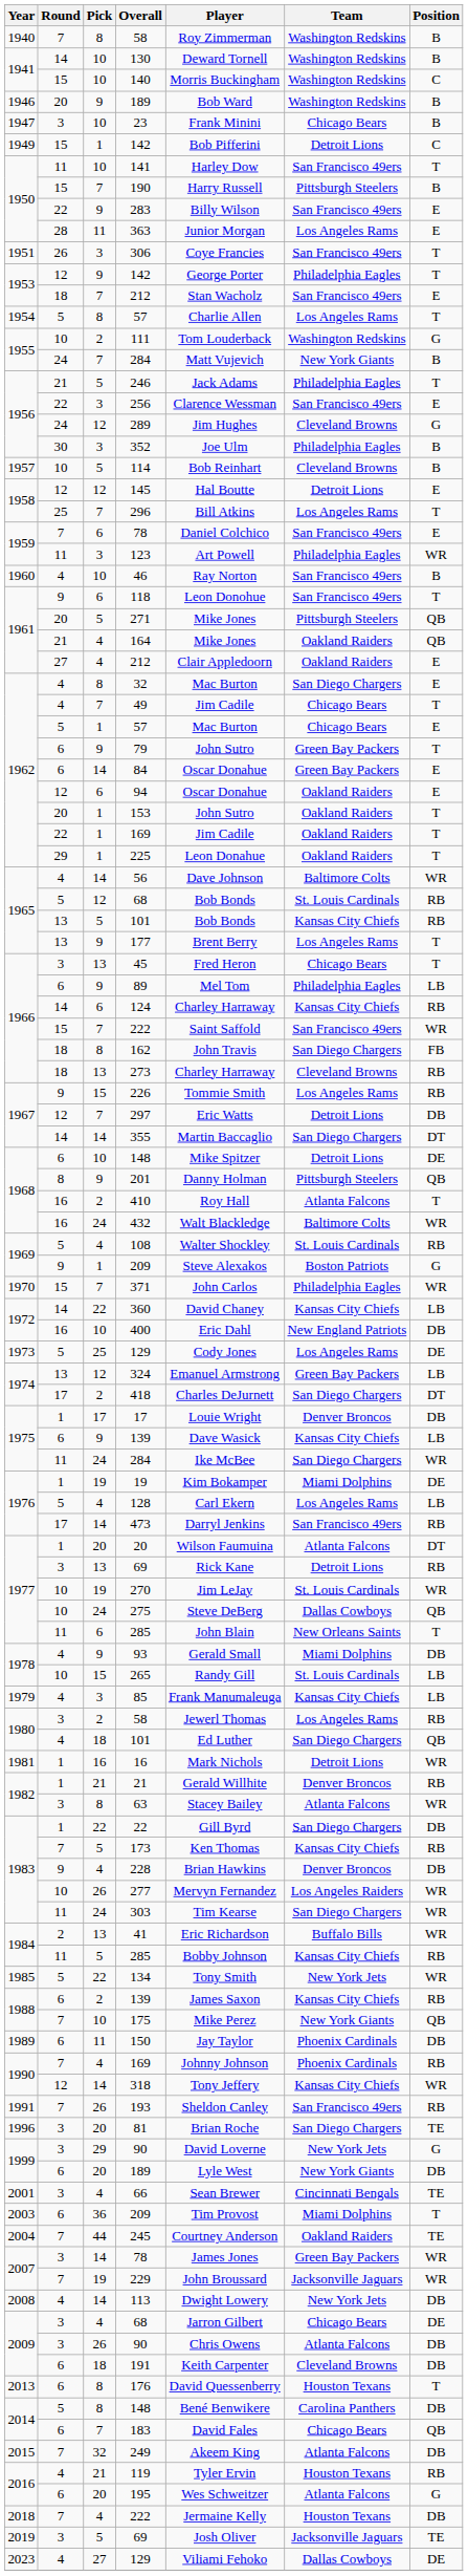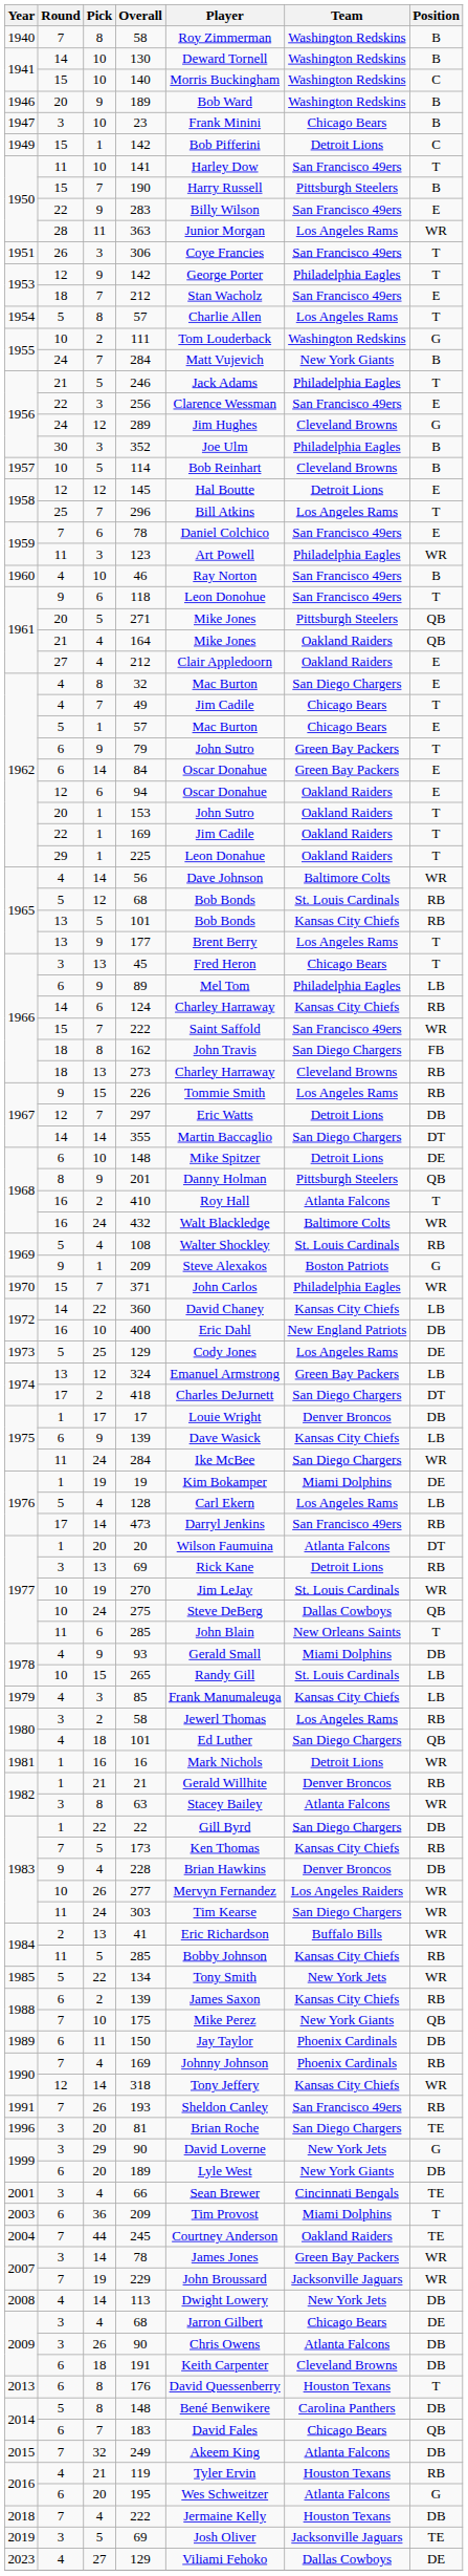 <table class="wikitable sortable" style="text-align: center;">
 <tr>
 <th>Year</th>
 <th>Round</th>
 <th>Pick</th>
 <th>Overall</th>
 <th>Player</th>
 <th>Team</th>
 <th>Position</th>
 </tr>
 <tr>
 <td>1940</td>
 <td>7</td>
 <td>8</td>
 <td>58</td>
 <td><a href='#'>Roy Zimmerman</a></td>
 <td><a href='#'>Washington Redskins</a></td>
 <td>B</td>
 </tr>
 <tr>
 <td rowspan="2">1941</td>
 <td>14</td>
 <td>10</td>
 <td>130</td>
 <td><a href='#'>Deward Tornell</a></td>
 <td><a href='#'>Washington Redskins</a></td>
 <td>B</td>
 </tr>
 <tr>
 <td>15</td>
 <td>10</td>
 <td>140</td>
 <td><a href='#'>Morris Buckingham</a></td>
 <td><a href='#'>Washington Redskins</a></td>
 <td>C</td>
 </tr>
 <tr>
 <td>1946</td>
 <td>20</td>
 <td>9</td>
 <td>189</td>
 <td><a href='#'>Bob Ward</a></td>
 <td><a href='#'>Washington Redskins</a></td>
 <td>B</td>
 </tr>
 <tr>
 <td>1947</td>
 <td>3</td>
 <td>10</td>
 <td>23</td>
 <td><a href='#'>Frank Minini</a></td>
 <td><a href='#'>Chicago Bears</a></td>
 <td>B</td>
 </tr>
 <tr>
 <td>1949</td>
 <td>15</td>
 <td>1</td>
 <td>142</td>
 <td><a href='#'>Bob Pifferini</a></td>
 <td><a href='#'>Detroit Lions</a></td>
 <td>C</td>
 </tr>
 <tr>
 <td rowspan="4">1950</td>
 <td>11</td>
 <td>10</td>
 <td>141</td>
 <td><a href='#'>Harley Dow</a></td>
 <td><a href='#'>San Francisco 49ers</a></td>
 <td>T</td>
 </tr>
 <tr>
 <td>15</td>
 <td>7</td>
 <td>190</td>
 <td><a href='#'>Harry Russell</a></td>
 <td><a href='#'>Pittsburgh Steelers</a></td>
 <td>B</td>
 </tr>
 <tr>
 <td>22</td>
 <td>9</td>
 <td>283</td>
 <td><a href='#'>Billy Wilson</a></td>
 <td><a href='#'>San Francisco 49ers</a></td>
 <td>E</td>
 </tr>
 <tr>
 <td>28</td>
 <td>11</td>
 <td>363</td>
 <td><a href='#'>Junior Morgan</a></td>
 <td><a href='#'>Los Angeles Rams</a></td>
-<td>E</td>
+<td>WR</td>
 </tr>
 <tr>
 <td>1951</td>
 <td>26</td>
 <td>3</td>
 <td>306</td>
 <td><a href='#'>Coye Francies</a></td>
 <td><a href='#'>San Francisco 49ers</a></td>
 <td>T</td>
 </tr>
 <tr>
 <td rowspan="2">1953</td>
 <td>12</td>
 <td>9</td>
 <td>142</td>
 <td><a href='#'>George Porter</a></td>
 <td><a href='#'>Philadelphia Eagles</a></td>
 <td>T</td>
 </tr>
 <tr>
 <td>18</td>
 <td>7</td>
 <td>212</td>
 <td><a href='#'>Stan Wacholz</a></td>
 <td><a href='#'>San Francisco 49ers</a></td>
 <td>E</td>
 </tr>
 <tr>
 <td>1954</td>
 <td>5</td>
 <td>8</td>
 <td>57</td>
 <td><a href='#'>Charlie Allen</a></td>
 <td><a href='#'>Los Angeles Rams</a></td>
 <td>T</td>
 </tr>
 <tr>
 <td rowspan="2">1955</td>
 <td>10</td>
 <td>2</td>
 <td>111</td>
 <td><a href='#'>Tom Louderback</a></td>
 <td><a href='#'>Washington Redskins</a></td>
 <td>G</td>
 </tr>
 <tr>
 <td>24</td>
 <td>7</td>
 <td>284</td>
 <td><a href='#'>Matt Vujevich</a></td>
 <td><a href='#'>New York Giants</a></td>
 <td>B</td>
 </tr>
 <tr>
 <td rowspan="4">1956</td>
 <td>21</td>
 <td>5</td>
 <td>246</td>
 <td><a href='#'>Jack Adams</a></td>
 <td><a href='#'>Philadelphia Eagles</a></td>
 <td>T</td>
 </tr>
 <tr>
 <td>22</td>
 <td>3</td>
 <td>256</td>
 <td><a href='#'>Clarence Wessman</a></td>
 <td><a href='#'>San Francisco 49ers</a></td>
 <td>E</td>
 </tr>
 <tr>
 <td>24</td>
 <td>12</td>
 <td>289</td>
 <td><a href='#'>Jim Hughes</a></td>
 <td><a href='#'>Cleveland Browns</a></td>
 <td>G</td>
 </tr>
 <tr>
 <td>30</td>
 <td>3</td>
 <td>352</td>
 <td><a href='#'>Joe Ulm</a></td>
 <td><a href='#'>Philadelphia Eagles</a></td>
 <td>B</td>
 </tr>
 <tr>
 <td>1957</td>
 <td>10</td>
 <td>5</td>
 <td>114</td>
 <td><a href='#'>Bob Reinhart</a></td>
 <td><a href='#'>Cleveland Browns</a></td>
 <td>B</td>
 </tr>
 <tr>
 <td rowspan="2">1958</td>
 <td>12</td>
 <td>12</td>
 <td>145</td>
 <td><a href='#'>Hal Boutte</a></td>
 <td><a href='#'>Detroit Lions</a></td>
 <td>E</td>
 </tr>
 <tr>
 <td>25</td>
 <td>7</td>
 <td>296</td>
 <td><a href='#'>Bill Atkins</a></td>
 <td><a href='#'>Los Angeles Rams</a></td>
 <td>T</td>
 </tr>
 <tr>
 <td rowspan="2">1959</td>
 <td>7</td>
 <td>6</td>
 <td>78</td>
 <td><a href='#'>Daniel Colchico</a></td>
 <td><a href='#'>San Francisco 49ers</a></td>
 <td>E</td>
 </tr>
 <tr>
 <td>11</td>
 <td>3</td>
 <td>123</td>
 <td><a href='#'>Art Powell</a></td>
 <td><a href='#'>Philadelphia Eagles</a></td>
 <td>WR</td>
 </tr>
 <tr>
 <td>1960</td>
 <td>4</td>
 <td>10</td>
 <td>46</td>
 <td><a href='#'>Ray Norton</a></td>
 <td><a href='#'>San Francisco 49ers</a></td>
 <td>B</td>
 </tr>
 <tr>
 <td rowspan="4">1961</td>
 <td>9</td>
 <td>6</td>
 <td>118</td>
 <td><a href='#'>Leon Donohue</a></td>
 <td><a href='#'>San Francisco 49ers</a></td>
 <td>T</td>
 </tr>
 <tr>
 <td>20</td>
 <td>5</td>
 <td>271</td>
 <td><a href='#'>Mike Jones</a></td>
 <td><a href='#'>Pittsburgh Steelers</a></td>
 <td>QB</td>
 </tr>
 <tr>
 <td>21</td>
 <td>4</td>
 <td>164</td>
 <td><a href='#'>Mike Jones</a></td>
 <td><a href='#'>Oakland Raiders</a></td>
 <td>QB</td>
 </tr>
 <tr>
 <td>27</td>
 <td>4</td>
 <td>212</td>
 <td><a href='#'>Clair Appledoorn</a></td>
 <td><a href='#'>Oakland Raiders</a></td>
 <td>E</td>
 </tr>
 <tr>
 <td rowspan="9">1962</td>
 <td>4</td>
 <td>8</td>
 <td>32</td>
 <td><a href='#'>Mac Burton</a></td>
 <td><a href='#'>San Diego Chargers</a></td>
 <td>E</td>
 </tr>
 <tr>
 <td>4</td>
 <td>7</td>
 <td>49</td>
 <td><a href='#'>Jim Cadile</a></td>
 <td><a href='#'>Chicago Bears</a></td>
 <td>T</td>
 </tr>
 <tr>
 <td>5</td>
 <td>1</td>
 <td>57</td>
 <td><a href='#'>Mac Burton</a></td>
 <td><a href='#'>Chicago Bears</a></td>
 <td>E</td>
 </tr>
 <tr>
 <td>6</td>
 <td>9</td>
 <td>79</td>
 <td><a href='#'>John Sutro</a></td>
 <td><a href='#'>Green Bay Packers</a></td>
 <td>T</td>
 </tr>
 <tr>
 <td>6</td>
 <td>14</td>
 <td>84</td>
 <td><a href='#'>Oscar Donahue</a></td>
 <td><a href='#'>Green Bay Packers</a></td>
 <td>E</td>
 </tr>
 <tr>
 <td>12</td>
 <td>6</td>
 <td>94</td>
 <td><a href='#'>Oscar Donahue</a></td>
 <td><a href='#'>Oakland Raiders</a></td>
 <td>E</td>
 </tr>
 <tr>
 <td>20</td>
 <td>1</td>
 <td>153</td>
 <td><a href='#'>John Sutro</a></td>
 <td><a href='#'>Oakland Raiders</a></td>
 <td>T</td>
 </tr>
 <tr>
 <td>22</td>
 <td>1</td>
 <td>169</td>
 <td><a href='#'>Jim Cadile</a></td>
 <td><a href='#'>Oakland Raiders</a></td>
 <td>T</td>
 </tr>
 <tr>
 <td>29</td>
 <td>1</td>
 <td>225</td>
 <td><a href='#'>Leon Donahue</a></td>
 <td><a href='#'>Oakland Raiders</a></td>
 <td>T</td>
 </tr>
 <tr>
 <td rowspan="4">1965</td>
 <td>4</td>
 <td>14</td>
 <td>56</td>
 <td><a href='#'>Dave Johnson</a></td>
 <td><a href='#'>Baltimore Colts</a></td>
 <td>WR</td>
 </tr>
 <tr>
 <td>5</td>
 <td>12</td>
 <td>68</td>
 <td><a href='#'>Bob Bonds</a></td>
 <td><a href='#'>St. Louis Cardinals</a></td>
 <td>RB</td>
 </tr>
 <tr>
 <td>13</td>
 <td>5</td>
 <td>101</td>
 <td><a href='#'>Bob Bonds</a></td>
 <td><a href='#'>Kansas City Chiefs</a></td>
 <td>RB</td>
 </tr>
 <tr>
 <td>13</td>
 <td>9</td>
 <td>177</td>
 <td><a href='#'>Brent Berry</a></td>
 <td><a href='#'>Los Angeles Rams</a></td>
 <td>T</td>
 </tr>
 <tr>
 <td rowspan="6">1966</td>
 <td>3</td>
 <td>13</td>
 <td>45</td>
 <td><a href='#'>Fred Heron</a></td>
 <td><a href='#'>Chicago Bears</a></td>
 <td>T</td>
 </tr>
 <tr>
 <td>6</td>
 <td>9</td>
 <td>89</td>
 <td><a href='#'>Mel Tom</a></td>
 <td><a href='#'>Philadelphia Eagles</a></td>
 <td>LB</td>
 </tr>
 <tr>
 <td>14</td>
 <td>6</td>
 <td>124</td>
 <td><a href='#'>Charley Harraway</a></td>
 <td><a href='#'>Kansas City Chiefs</a></td>
 <td>RB</td>
 </tr>
 <tr>
 <td>15</td>
 <td>7</td>
 <td>222</td>
 <td><a href='#'>Saint Saffold</a></td>
 <td><a href='#'>San Francisco 49ers</a></td>
 <td>WR</td>
 </tr>
 <tr>
 <td>18</td>
 <td>8</td>
 <td>162</td>
 <td><a href='#'>John Travis</a></td>
 <td><a href='#'>San Diego Chargers</a></td>
 <td>FB</td>
 </tr>
 <tr>
 <td>18</td>
 <td>13</td>
 <td>273</td>
 <td><a href='#'>Charley Harraway</a></td>
 <td><a href='#'>Cleveland Browns</a></td>
 <td>RB</td>
 </tr>
 <tr>
 <td rowspan="3">1967</td>
 <td>9</td>
 <td>15</td>
 <td>226</td>
 <td><a href='#'>Tommie Smith</a></td>
 <td><a href='#'>Los Angeles Rams</a></td>
 <td>RB</td>
 </tr>
 <tr>
 <td>12</td>
 <td>7</td>
 <td>297</td>
 <td><a href='#'>Eric Watts</a></td>
 <td><a href='#'>Detroit Lions</a></td>
 <td>DB</td>
 </tr>
 <tr>
 <td>14</td>
 <td>14</td>
 <td>355</td>
 <td><a href='#'>Martin Baccaglio</a></td>
 <td><a href='#'>San Diego Chargers</a></td>
 <td>DT</td>
 </tr>
 <tr>
 <td rowspan="4">1968</td>
 <td>6</td>
 <td>10</td>
 <td>148</td>
 <td><a href='#'>Mike Spitzer</a></td>
 <td><a href='#'>Detroit Lions</a></td>
 <td>DE</td>
 </tr>
 <tr>
 <td>8</td>
 <td>9</td>
 <td>201</td>
 <td><a href='#'>Danny Holman</a></td>
 <td><a href='#'>Pittsburgh Steelers</a></td>
 <td>QB</td>
 </tr>
 <tr>
 <td>16</td>
 <td>2</td>
 <td>410</td>
 <td><a href='#'>Roy Hall</a></td>
 <td><a href='#'>Atlanta Falcons</a></td>
 <td>T</td>
 </tr>
 <tr>
 <td>16</td>
 <td>24</td>
 <td>432</td>
 <td><a href='#'>Walt Blackledge</a></td>
 <td><a href='#'>Baltimore Colts</a></td>
 <td>WR</td>
 </tr>
 <tr>
 <td rowspan="2">1969</td>
 <td>5</td>
 <td>4</td>
 <td>108</td>
 <td><a href='#'>Walter Shockley</a></td>
 <td><a href='#'>St. Louis Cardinals</a></td>
 <td>RB</td>
 </tr>
 <tr>
 <td>9</td>
 <td>1</td>
 <td>209</td>
 <td><a href='#'>Steve Alexakos</a></td>
 <td><a href='#'>Boston Patriots</a></td>
 <td>G</td>
 </tr>
 <tr>
 <td>1970</td>
 <td>15</td>
 <td>7</td>
 <td>371</td>
 <td><a href='#'>John Carlos</a></td>
 <td><a href='#'>Philadelphia Eagles</a></td>
 <td>WR</td>
 </tr>
 <tr>
 <td rowspan="2">1972</td>
 <td>14</td>
 <td>22</td>
 <td>360</td>
 <td><a href='#'>David Chaney</a></td>
 <td><a href='#'>Kansas City Chiefs</a></td>
 <td>LB</td>
 </tr>
 <tr>
 <td>16</td>
 <td>10</td>
 <td>400</td>
 <td><a href='#'>Eric Dahl</a></td>
 <td><a href='#'>New England Patriots</a></td>
 <td>DB</td>
 </tr>
 <tr>
 <td>1973</td>
 <td>5</td>
 <td>25</td>
 <td>129</td>
 <td><a href='#'>Cody Jones</a></td>
 <td><a href='#'>Los Angeles Rams</a></td>
 <td>DE</td>
 </tr>
 <tr>
 <td rowspan="2">1974</td>
 <td>13</td>
 <td>12</td>
 <td>324</td>
 <td><a href='#'>Emanuel Armstrong</a></td>
 <td><a href='#'>Green Bay Packers</a></td>
 <td>LB</td>
 </tr>
 <tr>
 <td>17</td>
 <td>2</td>
 <td>418</td>
 <td><a href='#'>Charles DeJurnett</a></td>
 <td><a href='#'>San Diego Chargers</a></td>
 <td>DT</td>
 </tr>
 <tr>
 <td rowspan="3">1975</td>
 <td>1</td>
 <td>17</td>
 <td>17</td>
 <td><a href='#'>Louie Wright</a></td>
 <td><a href='#'>Denver Broncos</a></td>
 <td>DB</td>
 </tr>
 <tr>
 <td>6</td>
 <td>9</td>
 <td>139</td>
 <td><a href='#'>Dave Wasick</a></td>
 <td><a href='#'>Kansas City Chiefs</a></td>
 <td>LB</td>
 </tr>
 <tr>
 <td>11</td>
 <td>24</td>
 <td>284</td>
 <td><a href='#'>Ike McBee</a></td>
 <td><a href='#'>San Diego Chargers</a></td>
 <td>WR</td>
 </tr>
 <tr>
 <td rowspan="3">1976</td>
 <td>1</td>
 <td>19</td>
 <td>19</td>
 <td><a href='#'>Kim Bokamper</a></td>
 <td><a href='#'>Miami Dolphins</a></td>
 <td>DE</td>
 </tr>
 <tr>
 <td>5</td>
 <td>4</td>
 <td>128</td>
 <td><a href='#'>Carl Ekern</a></td>
 <td><a href='#'>Los Angeles Rams</a></td>
 <td>LB</td>
 </tr>
 <tr>
 <td>17</td>
 <td>14</td>
 <td>473</td>
 <td><a href='#'>Darryl Jenkins</a></td>
 <td><a href='#'>San Francisco 49ers</a></td>
 <td>RB</td>
 </tr>
 <tr>
 <td rowspan="5">1977</td>
 <td>1</td>
 <td>20</td>
 <td>20</td>
 <td><a href='#'>Wilson Faumuina</a></td>
 <td><a href='#'>Atlanta Falcons</a></td>
 <td>DT</td>
 </tr>
 <tr>
 <td>3</td>
 <td>13</td>
 <td>69</td>
 <td><a href='#'>Rick Kane</a></td>
 <td><a href='#'>Detroit Lions</a></td>
 <td>RB</td>
 </tr>
 <tr>
 <td>10</td>
 <td>19</td>
 <td>270</td>
 <td><a href='#'>Jim LeJay</a></td>
 <td><a href='#'>St. Louis Cardinals</a></td>
 <td>WR</td>
 </tr>
 <tr>
 <td>10</td>
 <td>24</td>
 <td>275</td>
 <td><a href='#'>Steve DeBerg</a></td>
 <td><a href='#'>Dallas Cowboys</a></td>
 <td>QB</td>
 </tr>
 <tr>
 <td>11</td>
 <td>6</td>
 <td>285</td>
 <td><a href='#'>John Blain</a></td>
 <td><a href='#'>New Orleans Saints</a></td>
 <td>T</td>
 </tr>
 <tr>
 <td rowspan="2">1978</td>
 <td>4</td>
 <td>9</td>
 <td>93</td>
 <td><a href='#'>Gerald Small</a></td>
 <td><a href='#'>Miami Dolphins</a></td>
 <td>DB</td>
 </tr>
 <tr>
 <td>10</td>
 <td>15</td>
 <td>265</td>
 <td><a href='#'>Randy Gill</a></td>
 <td><a href='#'>St. Louis Cardinals</a></td>
 <td>LB</td>
 </tr>
 <tr>
 <td>1979</td>
 <td>4</td>
 <td>3</td>
 <td>85</td>
 <td><a href='#'>Frank Manumaleuga</a></td>
 <td><a href='#'>Kansas City Chiefs</a></td>
 <td>LB</td>
 </tr>
 <tr>
 <td rowspan="2">1980</td>
 <td>3</td>
 <td>2</td>
 <td>58</td>
 <td><a href='#'>Jewerl Thomas</a></td>
 <td><a href='#'>Los Angeles Rams</a></td>
 <td>RB</td>
 </tr>
 <tr>
 <td>4</td>
 <td>18</td>
 <td>101</td>
 <td><a href='#'>Ed Luther</a></td>
 <td><a href='#'>San Diego Chargers</a></td>
 <td>QB</td>
 </tr>
 <tr>
 <td>1981</td>
 <td>1</td>
 <td>16</td>
 <td>16</td>
 <td><a href='#'>Mark Nichols</a></td>
 <td><a href='#'>Detroit Lions</a></td>
 <td>WR</td>
 </tr>
 <tr>
 <td rowspan="2">1982</td>
 <td>1</td>
 <td>21</td>
 <td>21</td>
 <td><a href='#'>Gerald Willhite</a></td>
 <td><a href='#'>Denver Broncos</a></td>
 <td>RB</td>
 </tr>
 <tr>
 <td>3</td>
 <td>8</td>
 <td>63</td>
 <td><a href='#'>Stacey Bailey</a></td>
 <td><a href='#'>Atlanta Falcons</a></td>
 <td>WR</td>
 </tr>
 <tr>
 <td rowspan="5">1983</td>
 <td>1</td>
 <td>22</td>
 <td>22</td>
 <td><a href='#'>Gill Byrd</a></td>
 <td><a href='#'>San Diego Chargers</a></td>
 <td>DB</td>
 </tr>
 <tr>
 <td>7</td>
 <td>5</td>
 <td>173</td>
 <td><a href='#'>Ken Thomas</a></td>
 <td><a href='#'>Kansas City Chiefs</a></td>
 <td>RB</td>
 </tr>
 <tr>
 <td>9</td>
 <td>4</td>
 <td>228</td>
 <td><a href='#'>Brian Hawkins</a></td>
 <td><a href='#'>Denver Broncos</a></td>
 <td>DB</td>
 </tr>
 <tr>
 <td>10</td>
 <td>26</td>
 <td>277</td>
 <td><a href='#'>Mervyn Fernandez</a></td>
 <td><a href='#'>Los Angeles Raiders</a></td>
 <td>WR</td>
 </tr>
 <tr>
 <td>11</td>
 <td>24</td>
 <td>303</td>
 <td><a href='#'>Tim Kearse</a></td>
 <td><a href='#'>San Diego Chargers</a></td>
 <td>WR</td>
 </tr>
 <tr>
 <td rowspan="2">1984</td>
 <td>2</td>
 <td>13</td>
 <td>41</td>
 <td><a href='#'>Eric Richardson</a></td>
 <td><a href='#'>Buffalo Bills</a></td>
 <td>WR</td>
 </tr>
 <tr>
 <td>11</td>
 <td>5</td>
 <td>285</td>
 <td><a href='#'>Bobby Johnson</a></td>
 <td><a href='#'>Kansas City Chiefs</a></td>
 <td>RB</td>
 </tr>
 <tr>
 <td>1985</td>
 <td>5</td>
 <td>22</td>
 <td>134</td>
 <td><a href='#'>Tony Smith</a></td>
 <td><a href='#'>New York Jets</a></td>
 <td>WR</td>
 </tr>
 <tr>
 <td rowspan="2">1988</td>
 <td>6</td>
 <td>2</td>
 <td>139</td>
 <td><a href='#'>James Saxon</a></td>
 <td><a href='#'>Kansas City Chiefs</a></td>
 <td>RB</td>
 </tr>
 <tr>
 <td>7</td>
 <td>10</td>
 <td>175</td>
 <td><a href='#'>Mike Perez</a></td>
 <td><a href='#'>New York Giants</a></td>
 <td>QB</td>
 </tr>
 <tr>
 <td>1989</td>
 <td>6</td>
 <td>11</td>
 <td>150</td>
 <td><a href='#'>Jay Taylor</a></td>
 <td><a href='#'>Phoenix Cardinals</a></td>
 <td>DB</td>
 </tr>
 <tr>
 <td rowspan="2">1990</td>
 <td>7</td>
 <td>4</td>
 <td>169</td>
 <td><a href='#'>Johnny Johnson</a></td>
 <td><a href='#'>Phoenix Cardinals</a></td>
 <td>RB</td>
 </tr>
 <tr>
 <td>12</td>
 <td>14</td>
 <td>318</td>
 <td><a href='#'>Tony Jeffery</a></td>
 <td><a href='#'>Kansas City Chiefs</a></td>
 <td>WR</td>
 </tr>
 <tr>
 <td>1991</td>
 <td>7</td>
 <td>26</td>
 <td>193</td>
 <td><a href='#'>Sheldon Canley</a></td>
 <td><a href='#'>San Francisco 49ers</a></td>
 <td>RB</td>
 </tr>
 <tr>
 <td>1996</td>
 <td>3</td>
 <td>20</td>
 <td>81</td>
 <td><a href='#'>Brian Roche</a></td>
 <td><a href='#'>San Diego Chargers</a></td>
 <td>TE</td>
 </tr>
 <tr>
 <td rowspan="2">1999</td>
 <td>3</td>
 <td>29</td>
 <td>90</td>
 <td><a href='#'>David Loverne</a></td>
 <td><a href='#'>New York Jets</a></td>
 <td>G</td>
 </tr>
 <tr>
 <td>6</td>
 <td>20</td>
 <td>189</td>
 <td><a href='#'>Lyle West</a></td>
 <td><a href='#'>New York Giants</a></td>
 <td>DB</td>
 </tr>
 <tr>
 <td>2001</td>
 <td>3</td>
 <td>4</td>
 <td>66</td>
 <td><a href='#'>Sean Brewer</a></td>
 <td><a href='#'>Cincinnati Bengals</a></td>
 <td>TE</td>
 </tr>
 <tr>
 <td>2003</td>
 <td>6</td>
 <td>36</td>
 <td>209</td>
 <td><a href='#'>Tim Provost</a></td>
 <td><a href='#'>Miami Dolphins</a></td>
 <td>T</td>
 </tr>
 <tr>
 <td>2004</td>
 <td>7</td>
 <td>44</td>
 <td>245</td>
 <td><a href='#'>Courtney Anderson</a></td>
 <td><a href='#'>Oakland Raiders</a></td>
 <td>TE</td>
 </tr>
 <tr>
 <td rowspan="2">2007</td>
 <td>3</td>
 <td>14</td>
 <td>78</td>
 <td><a href='#'>James Jones</a></td>
 <td><a href='#'>Green Bay Packers</a></td>
 <td>WR</td>
 </tr>
 <tr>
 <td>7</td>
 <td>19</td>
 <td>229</td>
 <td><a href='#'>John Broussard</a></td>
 <td><a href='#'>Jacksonville Jaguars</a></td>
 <td>WR</td>
 </tr>
 <tr>
 <td>2008</td>
 <td>4</td>
 <td>14</td>
 <td>113</td>
 <td><a href='#'>Dwight Lowery</a></td>
 <td><a href='#'>New York Jets</a></td>
 <td>DB</td>
 </tr>
 <tr>
 <td rowspan="3">2009</td>
 <td>3</td>
 <td>4</td>
 <td>68</td>
 <td><a href='#'>Jarron Gilbert</a></td>
 <td><a href='#'>Chicago Bears</a></td>
 <td>DE</td>
 </tr>
 <tr>
 <td>3</td>
 <td>26</td>
 <td>90</td>
 <td><a href='#'>Chris Owens</a></td>
 <td><a href='#'>Atlanta Falcons</a></td>
 <td>DB</td>
 </tr>
 <tr>
 <td>6</td>
 <td>18</td>
 <td>191</td>
 <td><a href='#'>Keith Carpenter</a></td>
 <td><a href='#'>Cleveland Browns</a></td>
 <td>DB</td>
 </tr>
 <tr>
 <td>2013</td>
 <td>6</td>
 <td>8</td>
 <td>176</td>
 <td><a href='#'>David Quessenberry</a></td>
 <td><a href='#'>Houston Texans</a></td>
 <td>T</td>
 </tr>
 <tr>
 <td rowspan="2">2014</td>
 <td>5</td>
 <td>8</td>
 <td>148</td>
 <td><a href='#'>Bené Benwikere</a></td>
 <td><a href='#'>Carolina Panthers</a></td>
 <td>DB</td>
 </tr>
 <tr>
 <td>6</td>
 <td>7</td>
 <td>183</td>
 <td><a href='#'>David Fales</a></td>
 <td><a href='#'>Chicago Bears</a></td>
 <td>QB</td>
 </tr>
 <tr>
 <td>2015</td>
 <td>7</td>
 <td>32</td>
 <td>249</td>
 <td><a href='#'>Akeem King</a></td>
 <td><a href='#'>Atlanta Falcons</a></td>
 <td>DB</td>
 </tr>
 <tr>
 <td rowspan="2">2016</td>
 <td>4</td>
 <td>21</td>
 <td>119</td>
 <td><a href='#'>Tyler Ervin</a></td>
 <td><a href='#'>Houston Texans</a></td>
 <td>RB</td>
 </tr>
 <tr>
 <td>6</td>
 <td>20</td>
 <td>195</td>
 <td><a href='#'>Wes Schweitzer</a></td>
 <td><a href='#'>Atlanta Falcons</a></td>
 <td>G</td>
 </tr>
 <tr>
 <td>2018</td>
 <td>7</td>
 <td>4</td>
 <td>222</td>
 <td><a href='#'>Jermaine Kelly</a></td>
 <td><a href='#'>Houston Texans</a></td>
 <td>DB</td>
 </tr>
 <tr>
 <td>2019</td>
 <td>3</td>
 <td>5</td>
 <td>69</td>
 <td><a href='#'>Josh Oliver</a></td>
 <td><a href='#'>Jacksonville Jaguars</a></td>
 <td>TE</td>
 </tr>
 <tr>
 <td>2023</td>
 <td>4</td>
 <td>27</td>
 <td>129</td>
 <td><a href='#'>Viliami Fehoko</a></td>
 <td><a href='#'>Dallas Cowboys</a></td>
 <td>DE</td>
 </tr>
 <tr>
 </tr>
 </table>
